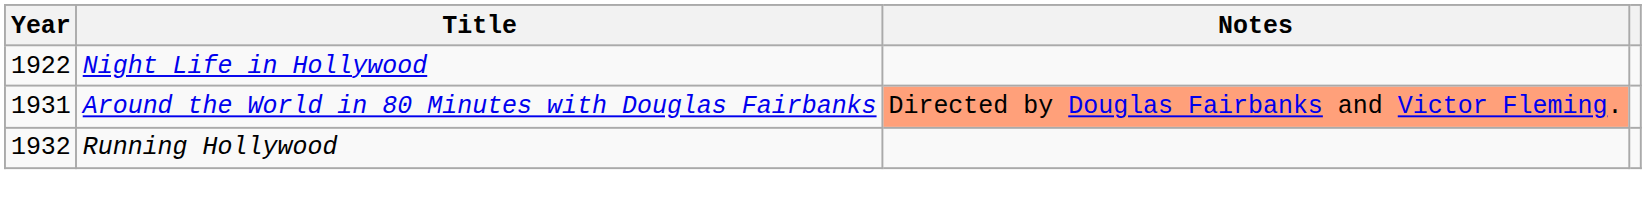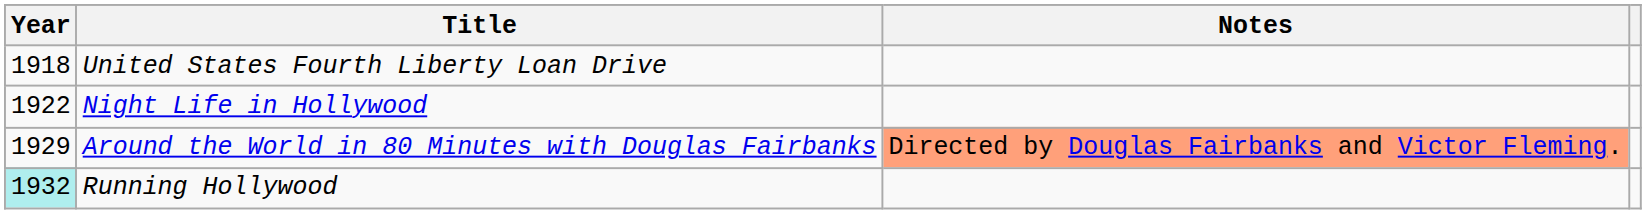 <table class="wikitable plainrowheaders sortable">
 <tr>
 <th scope="col">Year</th>
 <th scope="col">Title</th>
 <th scope="col">Notes</th>
 <th scope="col" class="unsortable"></th>
 </tr>
 <tr>
+<td>1918</td>
+<td><em>United States Fourth Liberty Loan Drive</em></td>
+<td></td>
+<td></td>
+</tr>
+<tr>
 <td>1922</td>
 <td><em><a href='#'>Night Life in Hollywood</a></em></td>
 <td></td>
 <td></td>
 </tr>
 <tr>
-<td>1931</td>
+<td>1929</td>
 <td><em><a href='#'>Around the World in 80 Minutes with Douglas Fairbanks</a></em></td>
 <td style="background: lightsalmon;">Directed by <a href='#'>Douglas Fairbanks</a> and <a href='#'>Victor Fleming</a>.</td>
 <td></td>
 </tr>
 <tr>
-<td>1932</td>
+<td style="background: paleturquoise;">1932</td>
 <td><em>Running Hollywood</em></td>
 <td></td>
 <td></td>
 </tr>
 </table>
